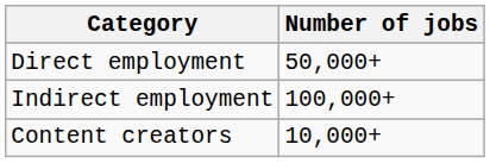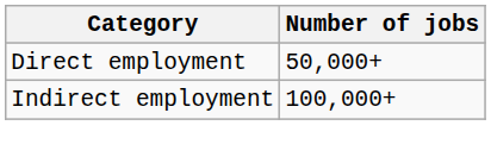 <table class="wikitable">
 <tr>
 <th>Category</th>
 <th>Number of jobs</th>
 </tr>
 <tr>
 <td>Direct employment</td>
 <td>50,000+</td>
 </tr>
 <tr>
 <td>Indirect employment</td>
 <td>100,000+</td>
 </tr>
-<tr>
-<td>Content creators</td>
-<td>10,000+</td>
-</tr>
 </table>
